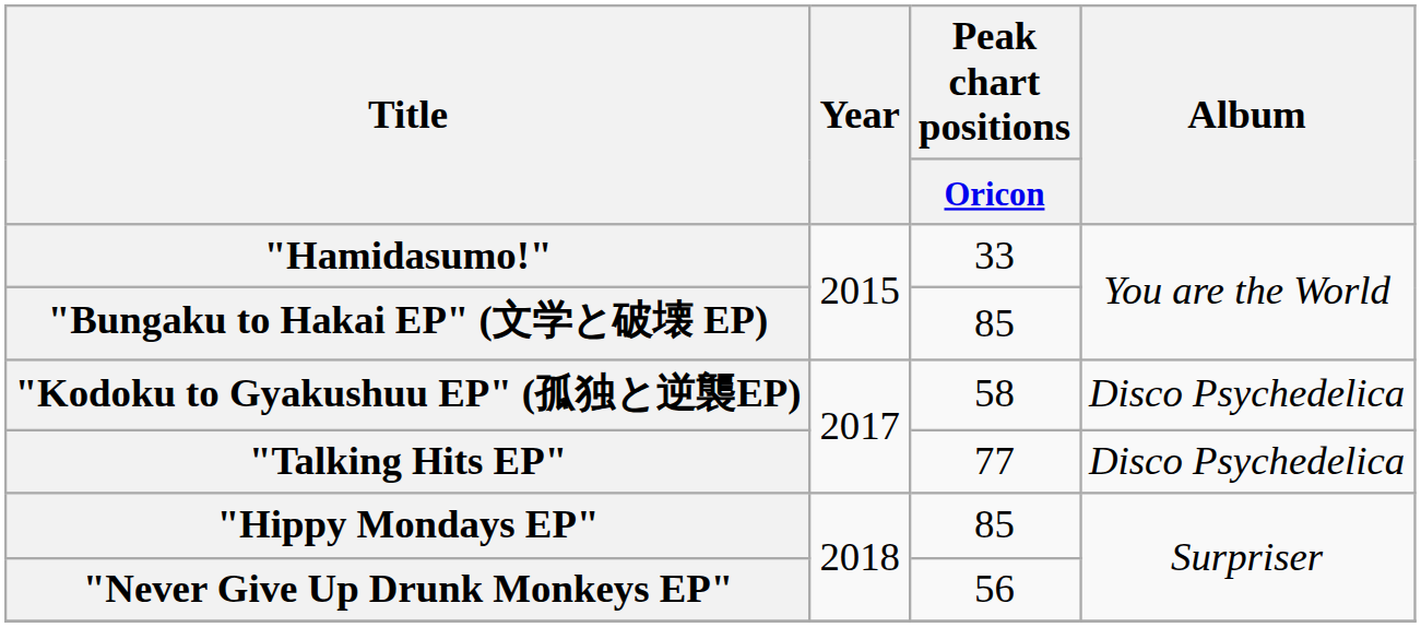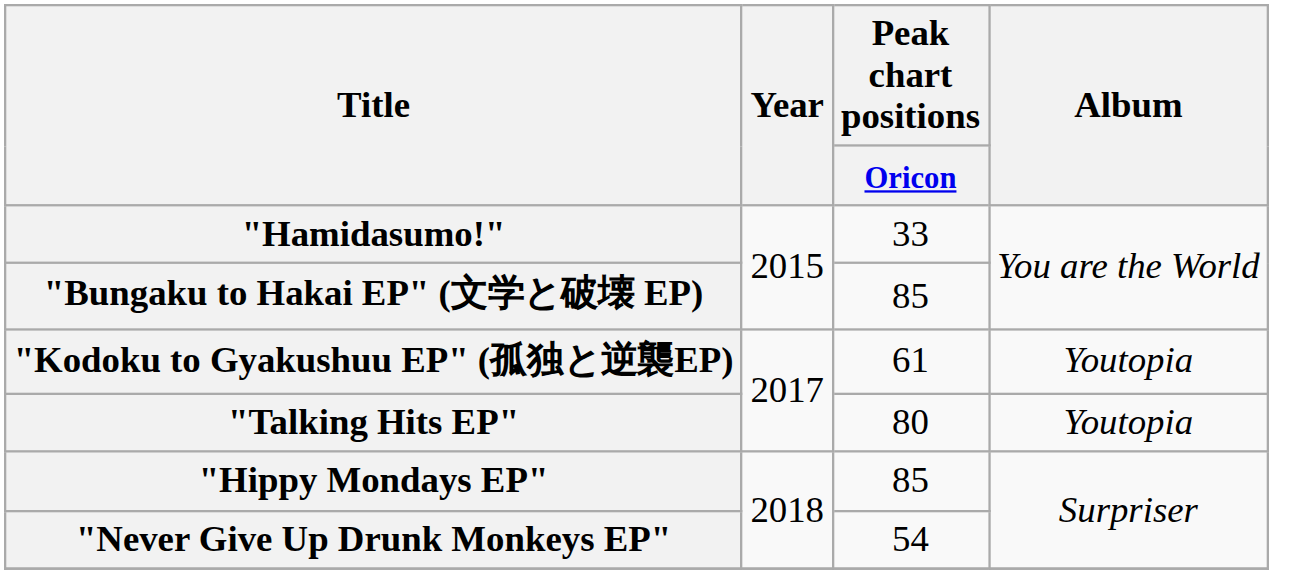 <table class="wikitable plainrowheaders" style="text-align:center;">
 <tr>
 <th scope="col" rowspan="2">Title</th>
 <th scope="col" rowspan="2">Year</th>
 <th scope="col" colspan="1">Peak <br> chart <br> positions</th>
 <th scope="col" rowspan="2">Album</th>
 </tr>
 <tr>
 <th scope="col"><small><a href='#'>Oricon</a></small></th>
 </tr>
 <tr>
 <th scope="row">"Hamidasumo!"</th>
 <td rowspan="2">2015</td>
 <td>33</td>
 <td rowspan="2"><em>You are the World</em></td>
 </tr>
 <tr>
 <th scope="row">"Bungaku to Hakai EP" (文学と破壊 EP)</th>
 <td>85</td>
 </tr>
 <tr>
 <th scope="row">"Kodoku to Gyakushuu EP" (孤独と逆襲EP)</th>
 <td rowspan="2">2017</td>
-<td>58</td>
-<td><em>Disco Psychedelica</em></td>
+<td>61</td>
+<td><em>Youtopia</em></td>
 </tr>
 <tr>
 <th scope="row">"Talking Hits EP"</th>
-<td>77</td>
-<td><em>Disco Psychedelica</em></td>
+<td>80</td>
+<td><em>Youtopia</em></td>
 </tr>
 <tr>
 <th scope="row">"Hippy Mondays EP"</th>
 <td rowspan="2">2018</td>
 <td>85</td>
 <td rowspan="2"><em>Surpriser</em></td>
 </tr>
 <tr>
 <th scope="row">"Never Give Up Drunk Monkeys EP"</th>
-<td>56</td>
+<td>54</td>
 </tr>
 <tr>
 </tr>
 </table>
